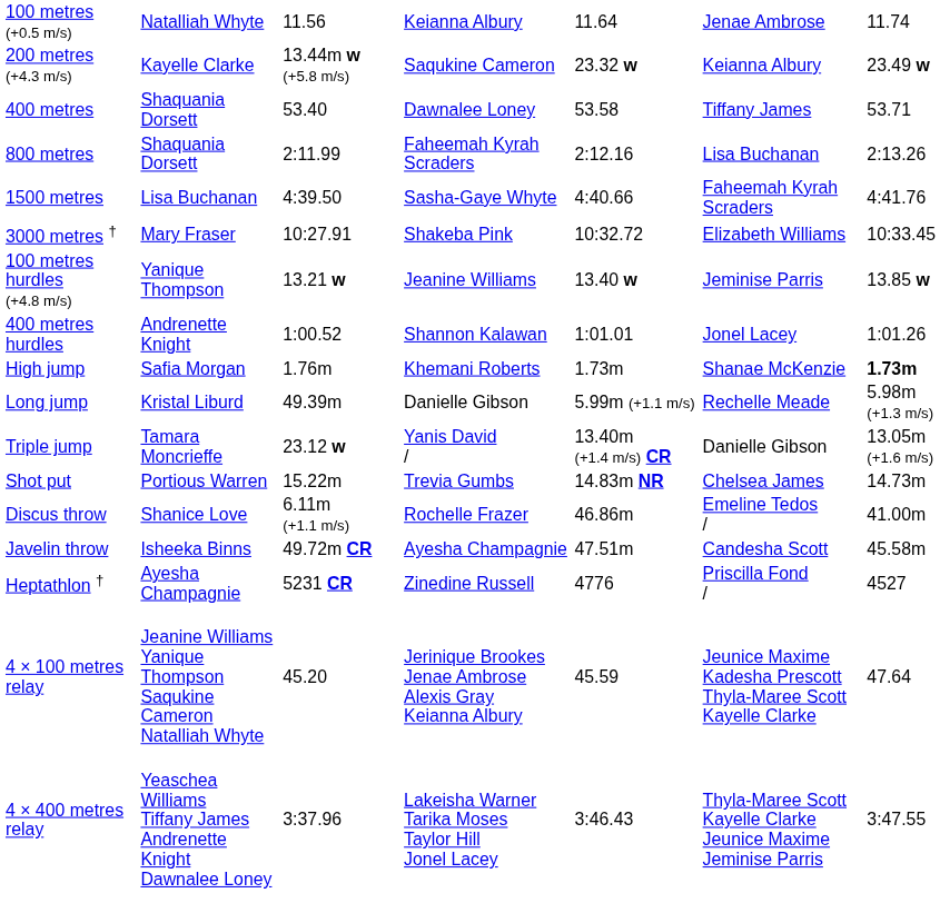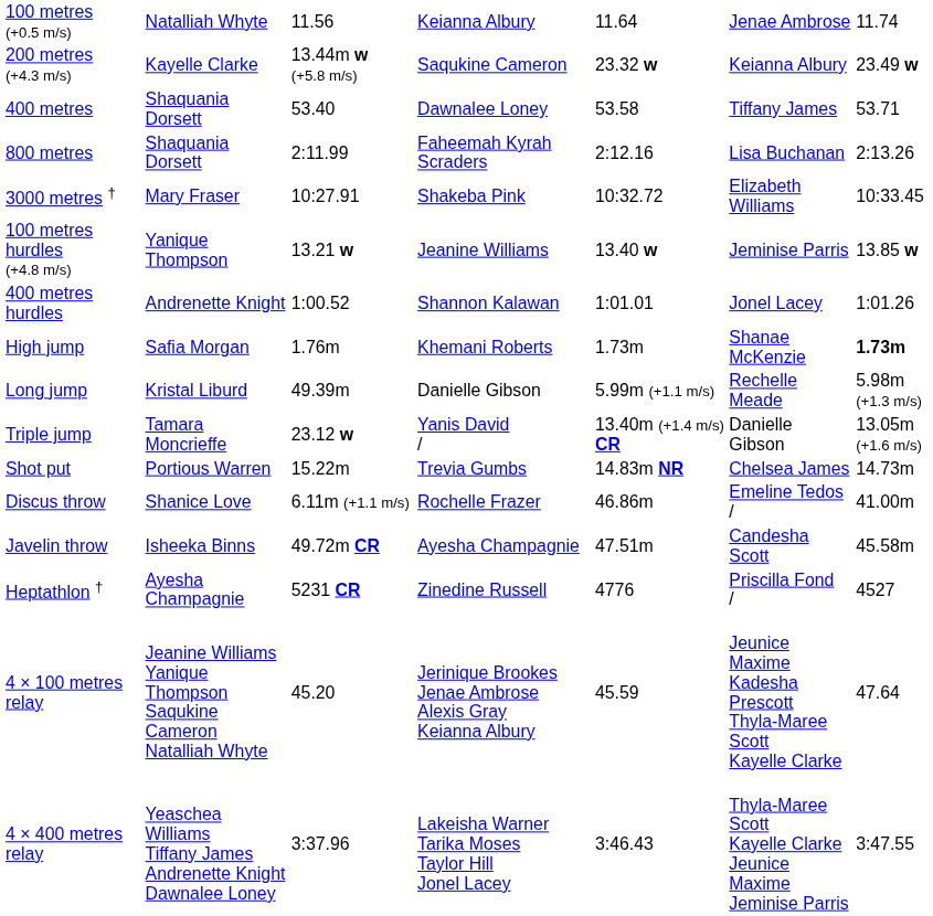 <table>
 <tr>
 <td><a href='#'>100 metres</a> <br> <small>(+0.5 m/s)</small></td>
 <td align=left><a href='#'>Natalliah Whyte</a> <br> </td>
 <td>11.56</td>
 <td align=left><a href='#'>Keianna Albury</a> <br> </td>
 <td>11.64</td>
 <td align=left><a href='#'>Jenae Ambrose</a> <br> </td>
 <td>11.74</td>
 </tr>
 <tr>
 <td><a href='#'>200 metres</a> <br> <small>(+4.3 m/s)</small></td>
 <td align=left><a href='#'>Kayelle Clarke</a> <br> </td>
 <td>13.44m <strong>w</strong> <small>(+5.8 m/s)</small></td>
 <td align=left><a href='#'>Saqukine Cameron</a> <br> </td>
 <td>23.32 <strong>w</strong></td>
 <td align=left><a href='#'>Keianna Albury</a> <br> </td>
 <td>23.49 <strong>w</strong></td>
 </tr>
 <tr>
 <td><a href='#'>400 metres</a></td>
 <td align=left><a href='#'>Shaquania Dorsett</a> <br> </td>
 <td>53.40</td>
 <td align=left><a href='#'>Dawnalee Loney</a> <br> </td>
 <td>53.58</td>
 <td align=left><a href='#'>Tiffany James</a> <br> </td>
 <td>53.71</td>
 </tr>
 <tr>
 <td><a href='#'>800 metres</a></td>
 <td align=left><a href='#'>Shaquania Dorsett</a> <br> </td>
 <td>2:11.99</td>
 <td align=left><a href='#'>Faheemah Kyrah Scraders</a> <br> </td>
 <td>2:12.16</td>
 <td align=left><a href='#'>Lisa Buchanan</a> <br> </td>
 <td>2:13.26</td>
-</tr>
-<tr>
-<td><a href='#'>1500 metres</a></td>
-<td align=left><a href='#'>Lisa Buchanan</a> <br> </td>
-<td>4:39.50</td>
-<td align=left><a href='#'>Sasha-Gaye Whyte</a> <br> </td>
-<td>4:40.66</td>
-<td align=left><a href='#'>Faheemah Kyrah Scraders</a> <br> </td>
-<td>4:41.76</td>
 </tr>
 <tr>
 <td><a href='#'>3000 metres</a> <sup>†</sup></td>
 <td align=left><a href='#'>Mary Fraser</a> <br> </td>
 <td>10:27.91</td>
 <td align=left><a href='#'>Shakeba Pink</a> <br> </td>
 <td>10:32.72</td>
 <td align=left><a href='#'>Elizabeth Williams</a> <br> </td>
 <td>10:33.45</td>
 </tr>
 <tr>
 <td><a href='#'>100 metres hurdles</a> <br> <small>(+4.8 m/s)</small></td>
 <td align=left><a href='#'>Yanique Thompson</a> <br> </td>
 <td>13.21 <strong>w</strong></td>
 <td align=left><a href='#'>Jeanine Williams</a> <br> </td>
 <td>13.40 <strong>w</strong></td>
 <td align=left><a href='#'>Jeminise Parris</a> <br> </td>
 <td>13.85 <strong>w</strong></td>
 </tr>
 <tr>
 <td><a href='#'>400 metres hurdles</a></td>
 <td align=left><a href='#'>Andrenette Knight</a> <br> </td>
 <td>1:00.52</td>
 <td align=left><a href='#'>Shannon Kalawan</a> <br> </td>
 <td>1:01.01</td>
 <td align=left><a href='#'>Jonel Lacey</a> <br> </td>
 <td>1:01.26</td>
 </tr>
 <tr>
 <td><a href='#'>High jump</a></td>
 <td align=left><a href='#'>Safia Morgan</a> <br> </td>
 <td>1.76m</td>
 <td align=left><a href='#'>Khemani Roberts</a> <br> </td>
 <td>1.73m</td>
 <td align=left><a href='#'>Shanae McKenzie</a> <br> </td>
 <td><strong>1.73m</strong></td>
 </tr>
 <tr>
 <td><a href='#'>Long jump</a></td>
 <td align=left><a href='#'>Kristal Liburd</a> <br> </td>
 <td>49.39m</td>
 <td align=left>Danielle Gibson <br> </td>
 <td>5.99m <small>(+1.1 m/s)</small></td>
 <td align=left><a href='#'>Rechelle Meade</a> <br> </td>
 <td>5.98m <small>(+1.3 m/s)</small></td>
 </tr>
 <tr>
 <td><a href='#'>Triple jump</a></td>
 <td align=left><a href='#'>Tamara Moncrieffe</a> <br> </td>
 <td>23.12 <strong>w</strong></td>
 <td align=left><a href='#'>Yanis David</a> <br> /</td>
 <td>13.40m <small>(+1.4 m/s)</small> <strong><a href='#'>CR</a></strong></td>
 <td align=left>Danielle Gibson <br> </td>
 <td>13.05m <small>(+1.6 m/s)</small></td>
 </tr>
 <tr>
 <td><a href='#'>Shot put</a></td>
 <td align=left><a href='#'>Portious Warren</a> <br> </td>
 <td>15.22m</td>
 <td align=left><a href='#'>Trevia Gumbs</a> <br> </td>
 <td>14.83m <strong><a href='#'>NR</a></strong></td>
 <td align=left><a href='#'>Chelsea James</a> <br> </td>
 <td>14.73m</td>
 </tr>
 <tr>
 <td><a href='#'>Discus throw</a></td>
 <td align=left><a href='#'>Shanice Love</a> <br> </td>
 <td>6.11m <small>(+1.1 m/s)</small></td>
 <td align=left><a href='#'>Rochelle Frazer</a> <br> </td>
 <td>46.86m</td>
 <td align=left><a href='#'>Emeline Tedos</a> <br> /</td>
 <td>41.00m</td>
 </tr>
 <tr>
 <td><a href='#'>Javelin throw</a></td>
 <td align=left><a href='#'>Isheeka Binns</a> <br> </td>
 <td>49.72m <strong><a href='#'>CR</a></strong></td>
 <td align=left><a href='#'>Ayesha Champagnie</a> <br> </td>
 <td>47.51m</td>
 <td align=left><a href='#'>Candesha Scott</a> <br> </td>
 <td>45.58m</td>
 </tr>
 <tr>
 <td><a href='#'>Heptathlon</a> <sup>†</sup></td>
 <td align=left><a href='#'>Ayesha Champagnie</a> <br> </td>
 <td>5231 <strong><a href='#'>CR</a></strong></td>
 <td align=left><a href='#'>Zinedine Russell</a> <br> </td>
 <td>4776</td>
 <td align=left><a href='#'>Priscilla Fond</a> <br> /</td>
 <td>4527</td>
 </tr>
 <tr>
 <td><a href='#'>4 × 100 metres relay</a></td>
 <td align=left> <br><a href='#'>Jeanine Williams</a><br><a href='#'>Yanique Thompson</a><br><a href='#'>Saqukine Cameron</a><br><a href='#'>Natalliah Whyte</a></td>
 <td>45.20</td>
 <td align=left> <br><a href='#'>Jerinique Brookes</a><br><a href='#'>Jenae Ambrose</a><br><a href='#'>Alexis Gray</a><br><a href='#'>Keianna Albury</a></td>
 <td>45.59</td>
 <td align=left> <br><a href='#'>Jeunice Maxime</a><br><a href='#'>Kadesha Prescott</a><br><a href='#'>Thyla-Maree Scott</a><br><a href='#'>Kayelle Clarke</a></td>
 <td>47.64</td>
 </tr>
 <tr>
 <td><a href='#'>4 × 400 metres relay</a></td>
 <td align=left> <br><a href='#'>Yeaschea Williams</a><br><a href='#'>Tiffany James</a><br><a href='#'>Andrenette Knight</a><br><a href='#'>Dawnalee Loney</a></td>
 <td>3:37.96</td>
 <td align=left> <br><a href='#'>Lakeisha Warner</a><br><a href='#'>Tarika Moses</a><br><a href='#'>Taylor Hill</a><br><a href='#'>Jonel Lacey</a></td>
 <td>3:46.43</td>
 <td align=left> <br><a href='#'>Thyla-Maree Scott</a><br><a href='#'>Kayelle Clarke</a><br><a href='#'>Jeunice Maxime</a><br><a href='#'>Jeminise Parris</a></td>
 <td>3:47.55</td>
 </tr>
 </table>
